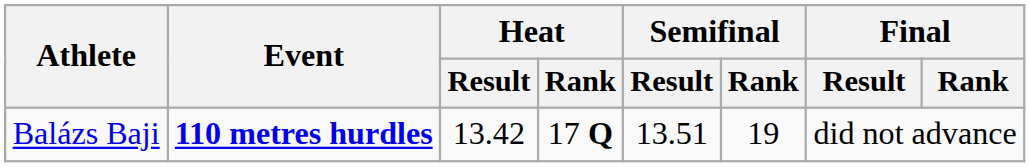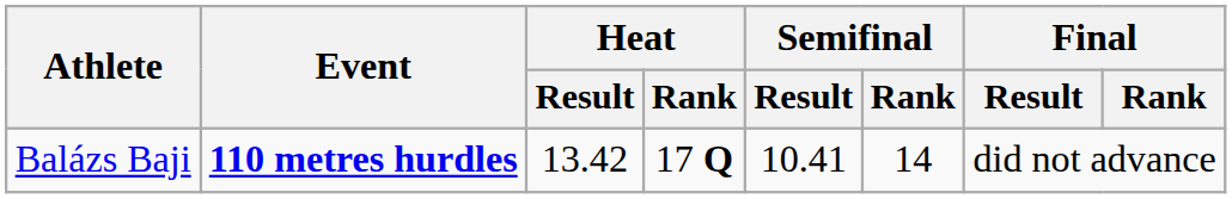 <table class="wikitable" style="font-size:90%">
 <tr>
 <th rowspan="2">Athlete</th>
 <th rowspan="2">Event</th>
 <th colspan="2">Heat</th>
 <th colspan="2">Semifinal</th>
 <th colspan="2">Final</th>
 </tr>
 <tr style="font-size:95%">
 <th>Result</th>
 <th>Rank</th>
 <th>Result</th>
 <th>Rank</th>
 <th>Result</th>
 <th>Rank</th>
 </tr>
 <tr style=text-align:center>
 <td style=text-align:left><a href='#'>Balázs Baji</a></td>
 <td style=text-align:left><strong><a href='#'>110 metres hurdles</a></strong></td>
 <td>13.42</td>
 <td>17 <strong>Q</strong></td>
-<td>13.51</td>
-<td>19</td>
+<td>10.41</td>
+<td>14</td>
 <td colspan=2>did not advance</td>
 </tr>
 </table>
